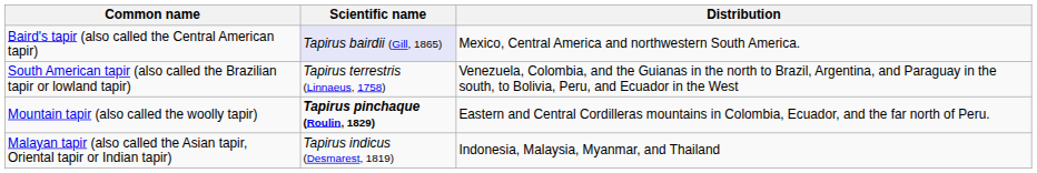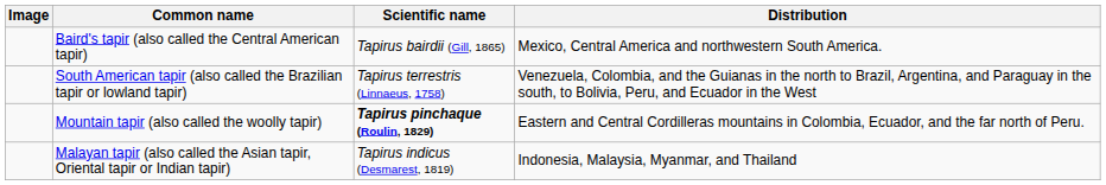 <table class="wikitable">
 <tr>
+<th>Image</th>
 <th>Common name</th>
 <th>Scientific name</th>
 <th>Distribution</th>
 </tr>
 <tr>
+<td></td>
 <td><a href='#'>Baird's tapir</a> (also called the Central American tapir)</td>
-<td style="background: lavender;"><em>Tapirus bairdii</em> <small>(<a href='#'>Gill</a>, 1865)</small></td>
+<td><em>Tapirus bairdii</em> <small>(<a href='#'>Gill</a>, 1865)</small></td>
 <td>Mexico, Central America and northwestern South America.</td>
 </tr>
 <tr>
+<td></td>
 <td><a href='#'>South American tapir</a> (also called the Brazilian tapir or lowland tapir)</td>
 <td><em>Tapirus terrestris</em> <small>(<a href='#'>Linnaeus</a>, <a href='#'>1758</a>)</small></td>
 <td>Venezuela, Colombia, and the Guianas in the north to Brazil, Argentina, and Paraguay in the south, to Bolivia, Peru, and Ecuador in the West</td>
 </tr>
 <tr>
+<td></td>
 <td><a href='#'>Mountain tapir</a> (also called the woolly tapir)</td>
 <td><strong><em>Tapirus pinchaque</em> <small>(<a href='#'>Roulin</a>, 1829)</small></strong></td>
 <td>Eastern and Central Cordilleras mountains in Colombia, Ecuador, and the far north of Peru.</td>
 </tr>
 <tr>
+<td></td>
 <td><a href='#'>Malayan tapir</a> (also called the Asian tapir, Oriental tapir or Indian tapir)</td>
 <td><em>Tapirus indicus</em> <small>(<a href='#'>Desmarest</a>, 1819)</small></td>
 <td>Indonesia, Malaysia, Myanmar, and Thailand</td>
 </tr>
 </table>
